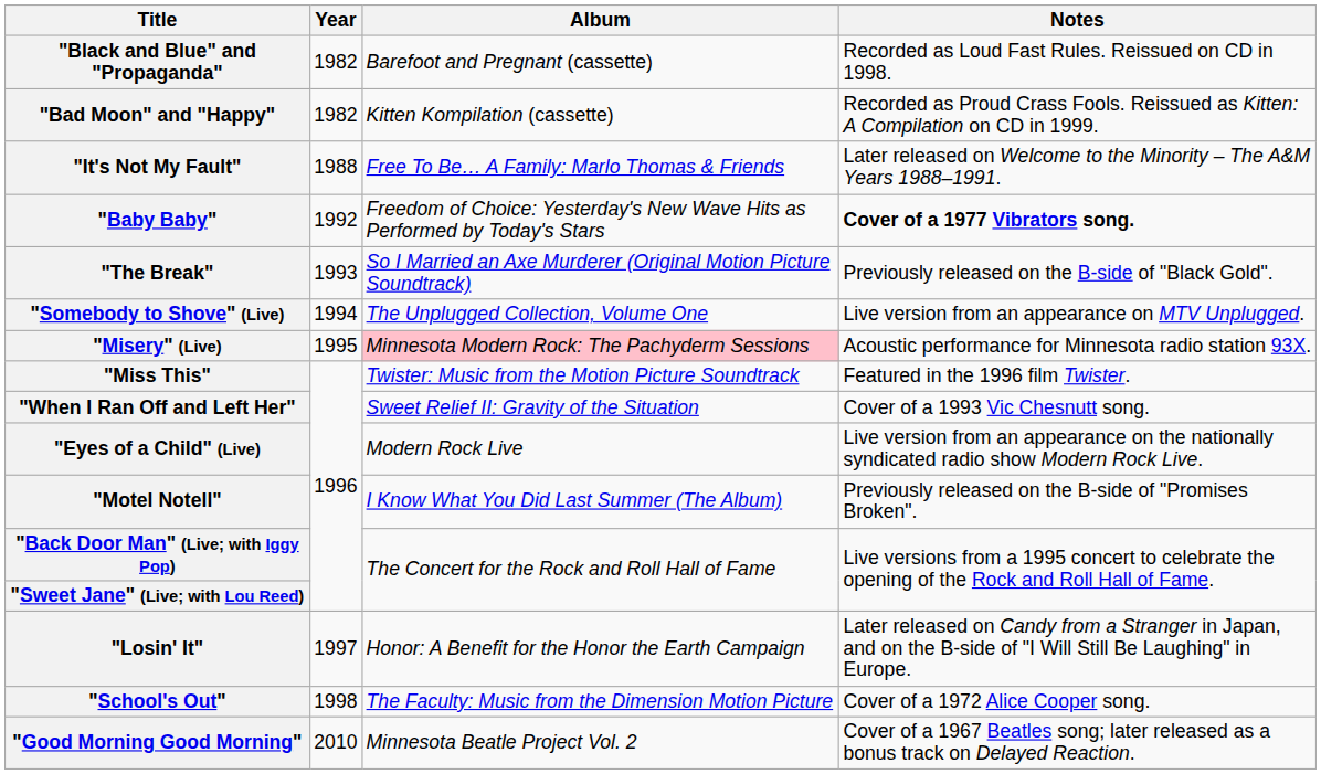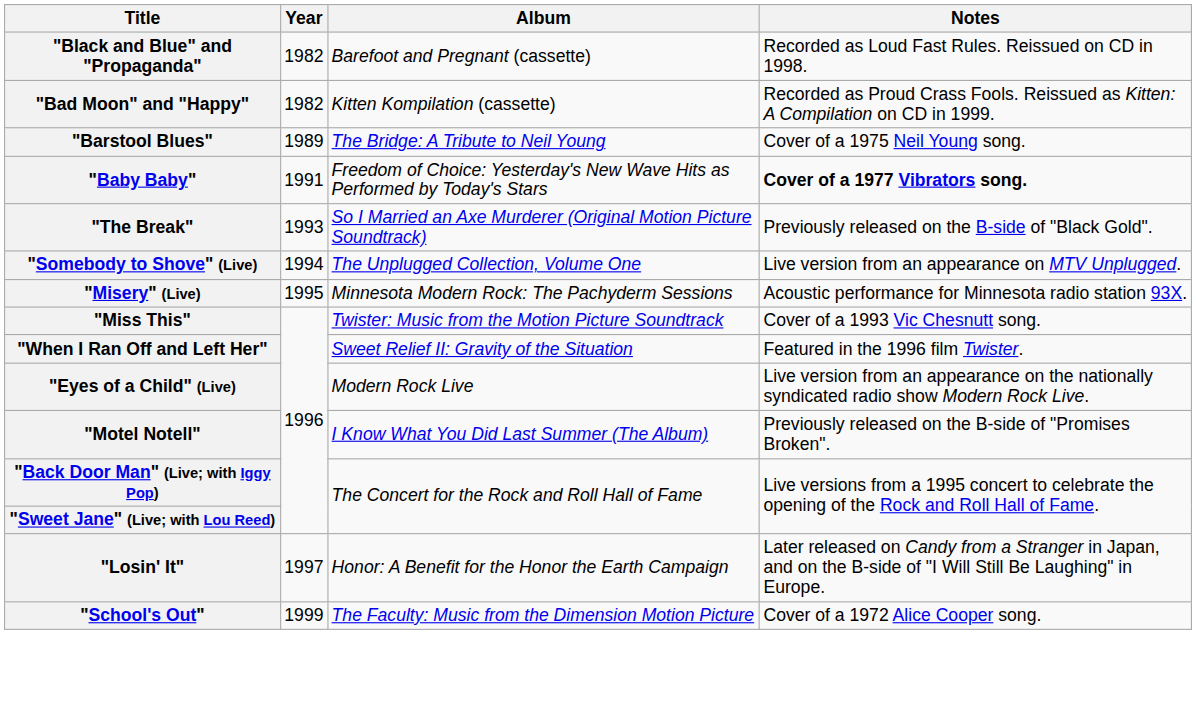 <table class="wikitable plainrowheaders" style="width:1080px;">
 <tr>
 <th style="width:250px;">Title</th>
 <th style="width:30px;">Year</th>
 <th style="width:400px;">Album</th>
 <th style="width:400px;">Notes</th>
 </tr>
 <tr>
 <th scope="row">"Black and Blue" and "Propaganda"</th>
 <td>1982</td>
 <td><em>Barefoot and Pregnant</em> (cassette)</td>
 <td>Recorded as Loud Fast Rules. Reissued on CD in 1998.</td>
 </tr>
 <tr>
 <th scope="row">"Bad Moon" and "Happy"</th>
 <td>1982</td>
 <td><em>Kitten Kompilation</em> (cassette)</td>
 <td>Recorded as Proud Crass Fools. Reissued as <em>Kitten: A Compilation</em> on CD in 1999.</td>
 </tr>
 <tr>
-<th scope="row">"It's Not My Fault"</th>
-<td>1988</td>
-<td><em><a href='#'>Free To Be… A Family: Marlo Thomas & Friends</a></em></td>
-<td>Later released on <em>Welcome to the Minority – The A&M Years 1988–1991</em>.</td>
+<th scope="row">"Barstool Blues"</th>
+<td>1989</td>
+<td><em><a href='#'>The Bridge: A Tribute to Neil Young</a></em></td>
+<td>Cover of a 1975 <a href='#'>Neil Young</a> song.</td>
 </tr>
 <tr>
 <th scope="row">"<a href='#'>Baby Baby</a>"</th>
-<td>1992</td>
+<td>1991</td>
 <td><em>Freedom of Choice: Yesterday's New Wave Hits as Performed by Today's Stars</em></td>
 <td><strong>Cover of a 1977 <a href='#'>Vibrators</a> song.</strong></td>
 </tr>
 <tr>
 <th scope="row">"The Break"</th>
 <td>1993</td>
 <td><em><a href='#'>So I Married an Axe Murderer (Original Motion Picture Soundtrack)</a></em></td>
 <td>Previously released on the <a href='#'>B-side</a> of "Black Gold".</td>
 </tr>
 <tr>
 <th scope="row">"<a href='#'>Somebody to Shove</a>" <small>(Live)</small></th>
 <td>1994</td>
 <td><em><a href='#'>The Unplugged Collection, Volume One</a></em></td>
 <td>Live version from an appearance on <em><a href='#'>MTV Unplugged</a></em>.</td>
 </tr>
 <tr>
 <th scope="row">"<a href='#'>Misery</a>" <small>(Live)</small></th>
 <td>1995</td>
-<td style="background: pink;"><em>Minnesota Modern Rock: The Pachyderm Sessions</em></td>
+<td><em>Minnesota Modern Rock: The Pachyderm Sessions</em></td>
 <td>Acoustic performance for Minnesota radio station <a href='#'>93X</a>.</td>
 </tr>
 <tr>
 <th scope="row">"Miss This"</th>
 <td rowspan="6">1996</td>
 <td><em><a href='#'>Twister: Music from the Motion Picture Soundtrack</a></em></td>
-<td>Featured in the 1996 film <em><a href='#'>Twister</a></em>.</td>
+<td>Cover of a 1993 <a href='#'>Vic Chesnutt</a> song.</td>
 </tr>
 <tr>
 <th scope="row">"When I Ran Off and Left Her"</th>
 <td><em><a href='#'>Sweet Relief II: Gravity of the Situation</a></em></td>
-<td>Cover of a 1993 <a href='#'>Vic Chesnutt</a> song.</td>
+<td>Featured in the 1996 film <em><a href='#'>Twister</a></em>.</td>
 </tr>
 <tr>
 <th scope="row">"Eyes of a Child" <small>(Live)</small></th>
 <td><em>Modern Rock Live</em></td>
 <td>Live version from an appearance on the nationally syndicated radio show <em>Modern Rock Live</em>.</td>
 </tr>
 <tr>
 <th scope="row">"Motel Notell"</th>
 <td><em><a href='#'>I Know What You Did Last Summer (The Album)</a></em></td>
 <td>Previously released on the B-side of "Promises Broken".</td>
 </tr>
 <tr>
 <th scope="row">"<a href='#'>Back Door Man</a>" <small>(Live; with <a href='#'>Iggy Pop</a>)</small></th>
 <td rowspan="2"><em>The Concert for the Rock and Roll Hall of Fame</em></td>
 <td rowspan="2">Live versions from a 1995 concert to celebrate the opening of the <a href='#'>Rock and Roll Hall of Fame</a>.</td>
 </tr>
 <tr>
 <th scope="row">"<a href='#'>Sweet Jane</a>" <small>(Live; with <a href='#'>Lou Reed</a>)</small></th>
 </tr>
 <tr>
 <th scope="row">"Losin' It"</th>
 <td>1997</td>
 <td><em>Honor: A Benefit for the Honor the Earth Campaign</em></td>
 <td>Later released on <em>Candy from a Stranger</em> in Japan, and on the B-side of "I Will Still Be Laughing" in Europe.</td>
 </tr>
 <tr>
 <th scope="row">"<a href='#'>School's Out</a>"</th>
-<td>1998</td>
+<td>1999</td>
 <td><em><a href='#'>The Faculty: Music from the Dimension Motion Picture</a></em></td>
 <td>Cover of a 1972 <a href='#'>Alice Cooper</a> song.</td>
 </tr>
-<tr>
-<th scope="row">"<a href='#'>Good Morning Good Morning</a>"</th>
-<td>2010</td>
-<td><em>Minnesota Beatle Project Vol. 2</em></td>
-<td>Cover of a 1967 <a href='#'>Beatles</a> song; later released as a bonus track on <em>Delayed Reaction</em>.</td>
-</tr>
 </table>
